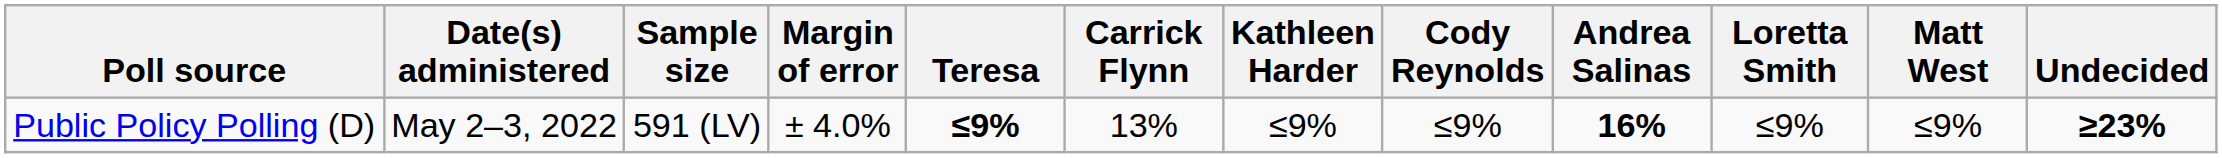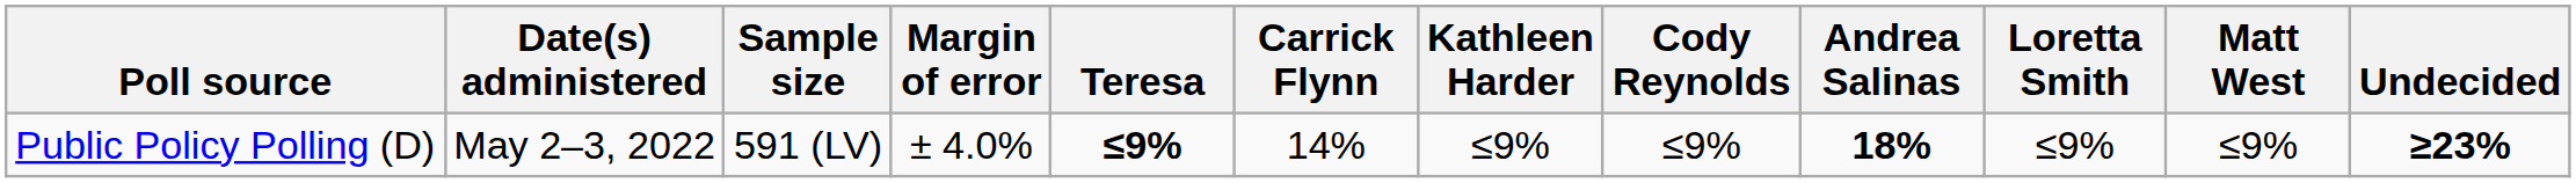 <table class="wikitable" style="font-size:90%;text-align:center;">
 <tr style="vertical-align:bottom;">
 <th>Poll source</th>
 <th>Date(s)<br>administered</th>
 <th>Sample<br>size</th>
 <th>Margin<br>of error</th>
 <th style="width:60px;">Teresa<br></th>
 <th style="width:60px;">Carrick<br>Flynn</th>
 <th style="width:60px;">Kathleen<br>Harder</th>
 <th style="width:60px;">Cody<br>Reynolds</th>
 <th style="width:60px;">Andrea<br>Salinas</th>
 <th style="width:60px;">Loretta<br>Smith</th>
 <th style="width:60px;">Matt<br>West</th>
 <th>Undecided</th>
 </tr>
 <tr>
 <td style="text-align:left;"><a href='#'>Public Policy Polling</a> (D)</td>
 <td>May 2–3, 2022</td>
 <td>591 (LV)</td>
 <td>± 4.0%</td>
 <td><strong>≤9%</strong></td>
-<td>13%</td>
+<td>14%</td>
 <td>≤9%</td>
 <td>≤9%</td>
-<td><strong>16%</strong></td>
+<td><strong>18%</strong></td>
 <td>≤9%</td>
 <td>≤9%</td>
 <td><strong>≥23%</strong></td>
 </tr>
 </table>
